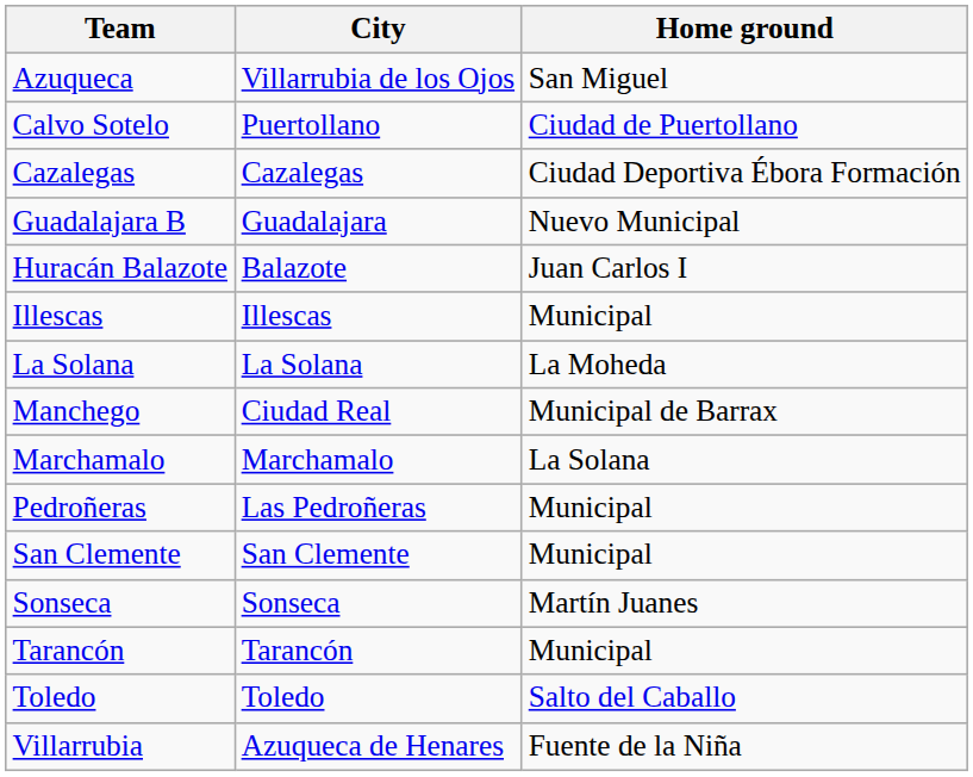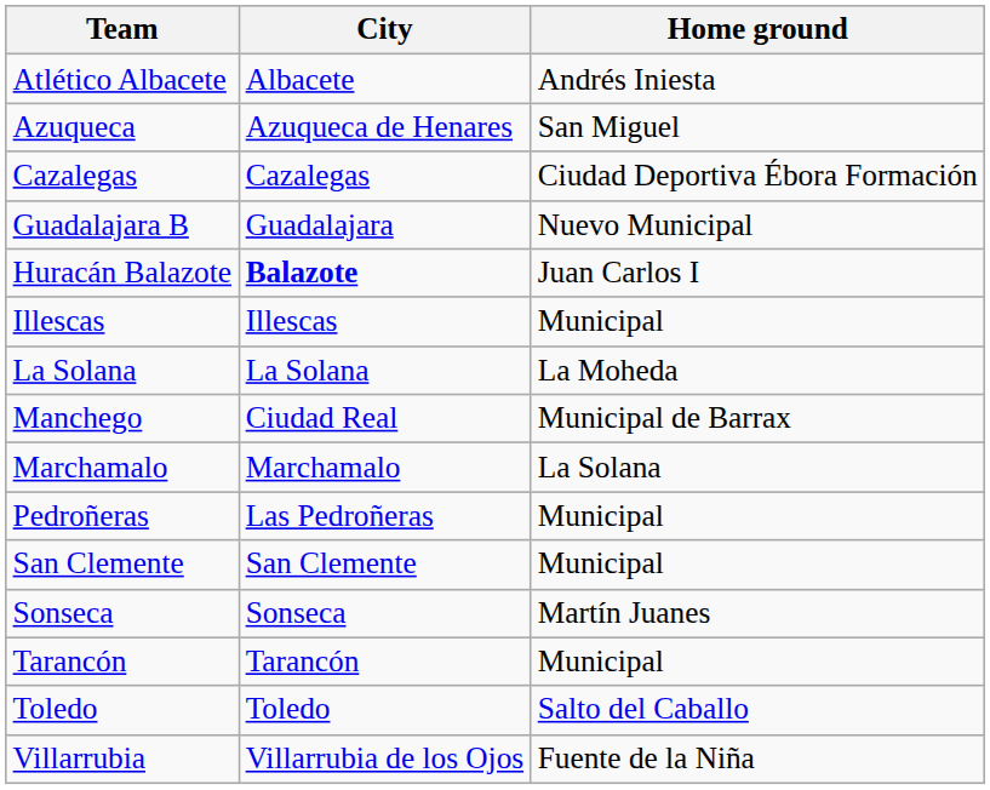 <table class="wikitable sortable">
 <tr>
 <th>Team</th>
 <th>City</th>
 <th>Home ground</th>
 </tr>
 <tr>
-<td><a href='#'>Azuqueca</a></td>
-<td><a href='#'>Villarrubia de los Ojos</a></td>
-<td>San Miguel</td>
+<td><a href='#'>Atlético Albacete</a></td>
+<td><a href='#'>Albacete</a></td>
+<td>Andrés Iniesta</td>
 </tr>
 <tr>
-<td><a href='#'>Calvo Sotelo</a></td>
-<td><a href='#'>Puertollano</a></td>
-<td><a href='#'>Ciudad de Puertollano</a></td>
+<td><a href='#'>Azuqueca</a></td>
+<td><a href='#'>Azuqueca de Henares</a></td>
+<td>San Miguel</td>
 </tr>
 <tr>
 <td><a href='#'>Cazalegas</a></td>
 <td><a href='#'>Cazalegas</a></td>
 <td>Ciudad Deportiva Ébora Formación</td>
 </tr>
 <tr>
 <td><a href='#'>Guadalajara B</a></td>
 <td><a href='#'>Guadalajara</a></td>
 <td>Nuevo Municipal</td>
 </tr>
 <tr>
 <td><a href='#'>Huracán Balazote</a></td>
-<td><a href='#'>Balazote</a></td>
+<td><strong><a href='#'>Balazote</a></strong></td>
 <td>Juan Carlos I</td>
 </tr>
 <tr>
 <td><a href='#'>Illescas</a></td>
 <td><a href='#'>Illescas</a></td>
 <td>Municipal</td>
 </tr>
 <tr>
 <td><a href='#'>La Solana</a></td>
 <td><a href='#'>La Solana</a></td>
 <td>La Moheda</td>
 </tr>
 <tr>
 <td><a href='#'>Manchego</a></td>
 <td><a href='#'>Ciudad Real</a></td>
 <td>Municipal de Barrax</td>
 </tr>
 <tr>
 <td><a href='#'>Marchamalo</a></td>
 <td><a href='#'>Marchamalo</a></td>
 <td>La Solana</td>
 </tr>
 <tr>
 <td><a href='#'>Pedroñeras</a></td>
 <td><a href='#'>Las Pedroñeras</a></td>
 <td>Municipal</td>
 </tr>
 <tr>
 <td><a href='#'>San Clemente</a></td>
 <td><a href='#'>San Clemente</a></td>
 <td>Municipal<br></td>
 </tr>
 <tr>
 <td><a href='#'>Sonseca</a></td>
 <td><a href='#'>Sonseca</a></td>
 <td>Martín Juanes</td>
 </tr>
 <tr>
 <td><a href='#'>Tarancón</a></td>
 <td><a href='#'>Tarancón</a></td>
 <td>Municipal</td>
 </tr>
 <tr>
 <td><a href='#'>Toledo</a></td>
 <td><a href='#'>Toledo</a></td>
 <td><a href='#'>Salto del Caballo</a><br></td>
 </tr>
 <tr>
 <td><a href='#'>Villarrubia</a></td>
-<td><a href='#'>Azuqueca de Henares</a></td>
+<td><a href='#'>Villarrubia de los Ojos</a></td>
 <td>Fuente de la Niña</td>
 </tr>
 </table>
